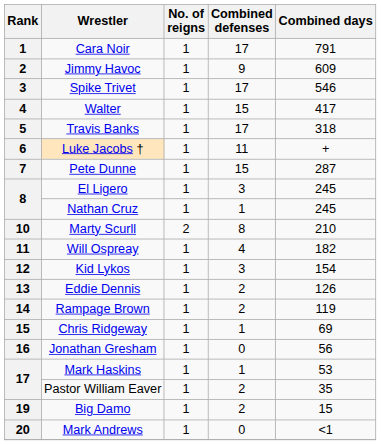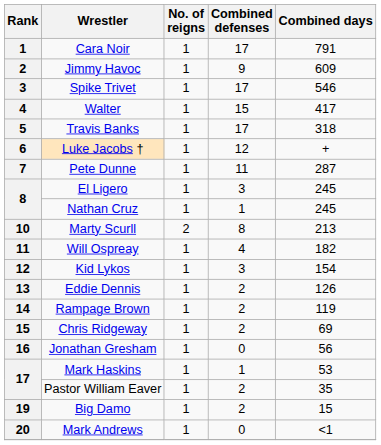 <table class="wikitable sortable" style="text-align: center">
 <tr>
 <th>Rank</th>
 <th>Wrestler</th>
 <th>No. of<br>reigns</th>
 <th>Combined<br>defenses</th>
 <th>Combined days</th>
 </tr>
 <tr>
 <th>1</th>
 <td><a href='#'>Cara Noir</a></td>
 <td>1</td>
 <td>17</td>
 <td>791</td>
 </tr>
 <tr>
 <th>2</th>
 <td><a href='#'>Jimmy Havoc</a></td>
 <td>1</td>
 <td>9</td>
 <td>609</td>
 </tr>
 <tr>
 <th>3</th>
 <td><a href='#'>Spike Trivet</a></td>
 <td>1</td>
 <td>17</td>
 <td>546</td>
 </tr>
 <tr>
 <th>4</th>
 <td><a href='#'>Walter</a></td>
 <td>1</td>
 <td>15</td>
 <td>417</td>
 </tr>
 <tr>
 <th>5</th>
 <td><a href='#'>Travis Banks</a></td>
 <td>1</td>
 <td>17</td>
 <td>318</td>
 </tr>
 <tr>
 <th>6</th>
 <td style="background:#ffe6bd;"><a href='#'>Luke Jacobs</a> †</td>
 <td>1</td>
-<td>11</td>
+<td>12</td>
 <td>+</td>
 </tr>
 <tr>
 <th>7</th>
 <td><a href='#'>Pete Dunne</a></td>
 <td>1</td>
-<td>15</td>
+<td>11</td>
 <td>287</td>
 </tr>
 <tr>
 <th rowspan=2>8</th>
 <td><a href='#'>El Ligero</a></td>
 <td>1</td>
 <td>3</td>
 <td>245</td>
 </tr>
 <tr>
 <td><a href='#'>Nathan Cruz</a></td>
 <td>1</td>
 <td>1</td>
 <td>245</td>
 </tr>
 <tr>
 <th>10</th>
 <td><a href='#'>Marty Scurll</a></td>
 <td>2</td>
 <td>8</td>
-<td>210</td>
+<td>213</td>
 </tr>
 <tr>
 <th>11</th>
 <td><a href='#'>Will Ospreay</a></td>
 <td>1</td>
 <td>4</td>
 <td>182</td>
 </tr>
 <tr>
 <th>12</th>
 <td><a href='#'>Kid Lykos</a></td>
 <td>1</td>
 <td>3</td>
 <td>154</td>
 </tr>
 <tr>
 <th>13</th>
 <td><a href='#'>Eddie Dennis</a></td>
 <td>1</td>
 <td>2</td>
 <td>126</td>
 </tr>
 <tr>
 <th>14</th>
 <td><a href='#'>Rampage Brown</a></td>
 <td>1</td>
 <td>2</td>
 <td>119</td>
 </tr>
 <tr>
 <th>15</th>
 <td><a href='#'>Chris Ridgeway</a></td>
 <td>1</td>
-<td>1</td>
+<td>2</td>
 <td>69</td>
 </tr>
 <tr>
 <th>16</th>
 <td><a href='#'>Jonathan Gresham</a></td>
 <td>1</td>
 <td>0</td>
 <td>56</td>
 </tr>
 <tr>
 <th rowspan=2>17</th>
 <td><a href='#'>Mark Haskins</a></td>
 <td>1</td>
 <td>1</td>
 <td>53</td>
 </tr>
 <tr>
 <td>Pastor William Eaver</td>
 <td>1</td>
 <td>2</td>
 <td>35</td>
 </tr>
 <tr>
 <th>19</th>
 <td><a href='#'>Big Damo</a></td>
 <td>1</td>
 <td>2</td>
 <td>15</td>
 </tr>
 <tr>
 <th>20</th>
 <td><a href='#'>Mark Andrews</a></td>
 <td>1</td>
 <td>0</td>
 <td><1</td>
 </tr>
 <tr>
 </tr>
 </table>
